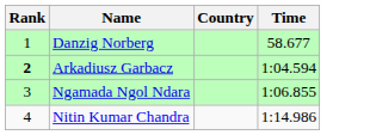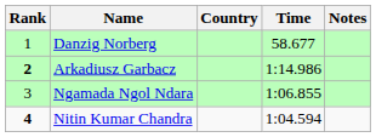 <table class="wikitable" style="text-align:center">
 <tr>
 <th>Rank</th>
 <th>Name</th>
 <th>Country</th>
 <th>Time</th>
+<th>Notes</th>
 </tr>
 <tr bgcolor=bbffbb>
 <td>1</td>
 <td align="left"><a href='#'>Danzig Norberg</a></td>
 <td align="left"></td>
 <td>58.677</td>
+<td></td>
 </tr>
 <tr bgcolor=bbffbb>
 <td><strong>2</strong></td>
 <td align="left"><a href='#'>Arkadiusz Garbacz</a></td>
 <td align="left"></td>
-<td>1:04.594</td>
+<td>1:14.986</td>
+<td></td>
 </tr>
 <tr bgcolor=bbffbb>
 <td>3</td>
 <td align="left"><a href='#'>Ngamada Ngol Ndara</a></td>
 <td align="left"></td>
 <td>1:06.855</td>
+<td></td>
 </tr>
 <tr>
-<td>4</td>
+<td><strong>4</strong></td>
 <td align="left"><a href='#'>Nitin Kumar Chandra</a></td>
 <td align="left"></td>
-<td>1:14.986</td>
+<td>1:04.594</td>
+<td></td>
 </tr>
 </table>
